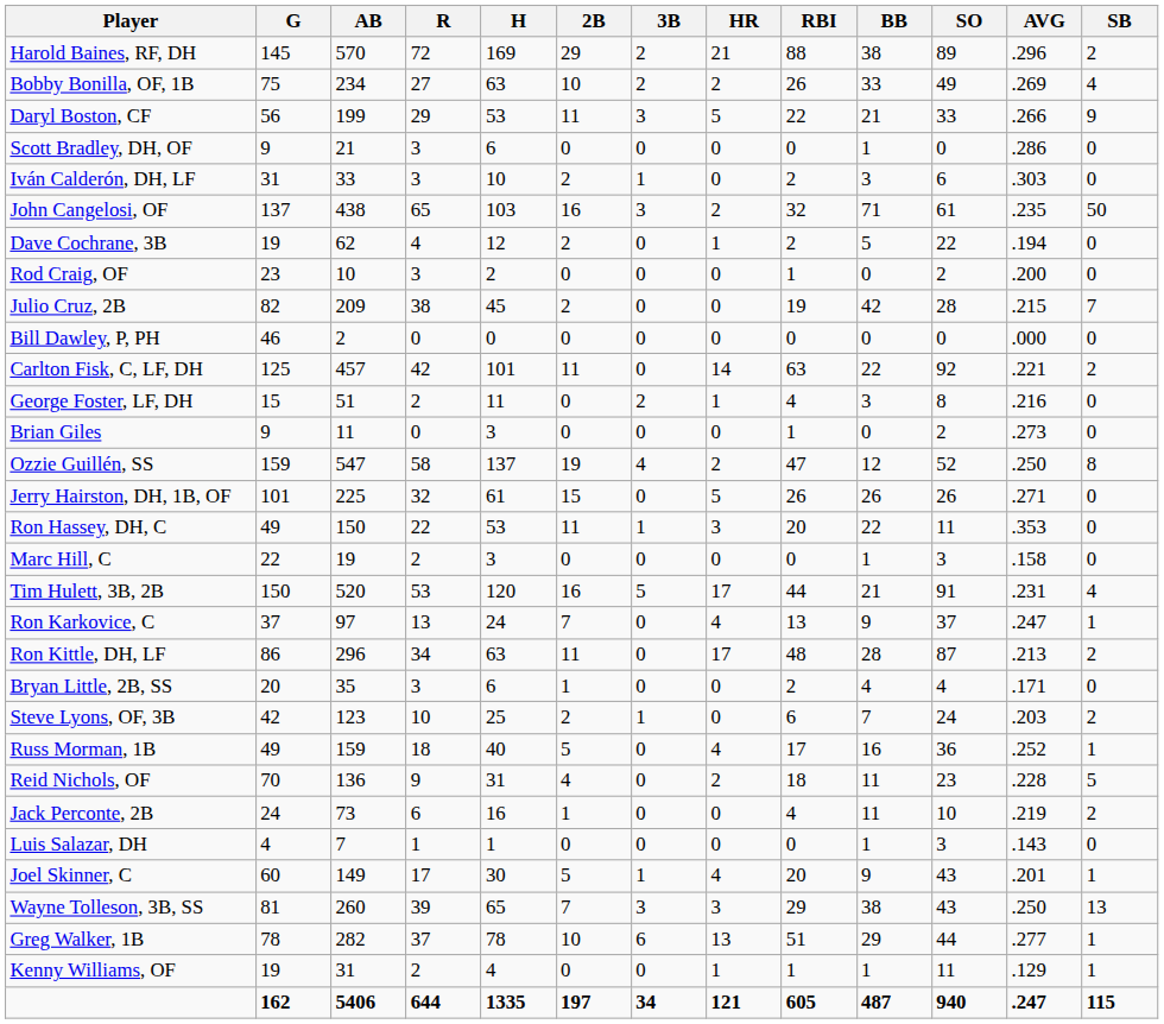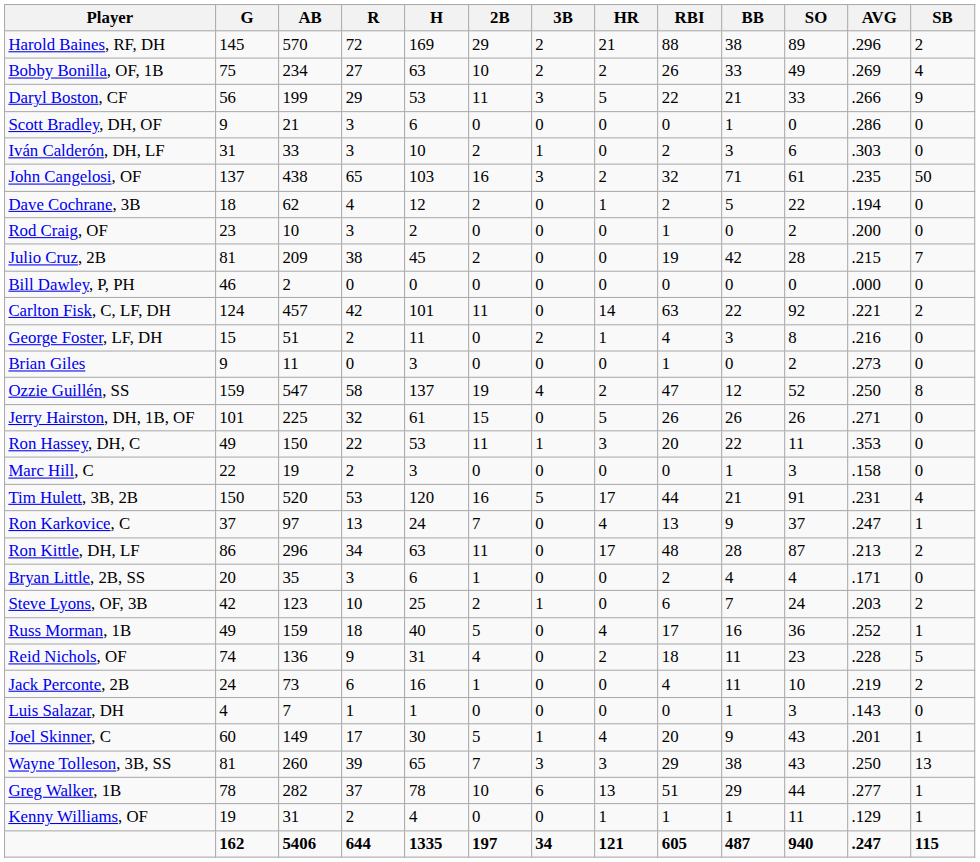 <table class="wikitable sortable">
 <tr>
 <th bgcolor="#DDDDFF" width="20%">Player</th>
 <th bgcolor="#DDDDFF" width="6%">G</th>
 <th bgcolor="#DDDDFF" width="6%">AB</th>
 <th bgcolor="#DDDDFF" width="6%">R</th>
 <th bgcolor="#DDDDFF" width="6%">H</th>
 <th bgcolor="#DDDDFF" width="6%">2B</th>
 <th bgcolor="#DDDDFF" width="6%">3B</th>
 <th bgcolor="#DDDDFF" width="6%">HR</th>
 <th bgcolor="#DDDDFF" width="6%">RBI</th>
 <th bgcolor="#DDDDFF" width="6%">BB</th>
 <th bgcolor="#DDDDFF" width="6%">SO</th>
 <th bgcolor="#DDDDFF" width="6%">AVG</th>
 <th bgcolor="#DDDDFF" width="6%">SB</th>
 </tr>
 <tr>
 <td><a href='#'>Harold Baines</a>, RF, DH</td>
 <td>145</td>
 <td>570</td>
 <td>72</td>
 <td>169</td>
 <td>29</td>
 <td>2</td>
 <td>21</td>
 <td>88</td>
 <td>38</td>
 <td>89</td>
 <td>.296</td>
 <td>2</td>
 </tr>
 <tr>
 <td><a href='#'>Bobby Bonilla</a>, OF, 1B</td>
 <td>75</td>
 <td>234</td>
 <td>27</td>
 <td>63</td>
 <td>10</td>
 <td>2</td>
 <td>2</td>
 <td>26</td>
 <td>33</td>
 <td>49</td>
 <td>.269</td>
 <td>4</td>
 </tr>
 <tr>
 <td><a href='#'>Daryl Boston</a>, CF</td>
 <td>56</td>
 <td>199</td>
 <td>29</td>
 <td>53</td>
 <td>11</td>
 <td>3</td>
 <td>5</td>
 <td>22</td>
 <td>21</td>
 <td>33</td>
 <td>.266</td>
 <td>9</td>
 </tr>
 <tr>
 <td><a href='#'>Scott Bradley</a>, DH, OF</td>
 <td>9</td>
 <td>21</td>
 <td>3</td>
 <td>6</td>
 <td>0</td>
 <td>0</td>
 <td>0</td>
 <td>0</td>
 <td>1</td>
 <td>0</td>
 <td>.286</td>
 <td>0</td>
 </tr>
 <tr>
 <td><a href='#'>Iván Calderón</a>, DH, LF</td>
 <td>31</td>
 <td>33</td>
 <td>3</td>
 <td>10</td>
 <td>2</td>
 <td>1</td>
 <td>0</td>
 <td>2</td>
 <td>3</td>
 <td>6</td>
 <td>.303</td>
 <td>0</td>
 </tr>
 <tr>
 <td><a href='#'>John Cangelosi</a>, OF</td>
 <td>137</td>
 <td>438</td>
 <td>65</td>
 <td>103</td>
 <td>16</td>
 <td>3</td>
 <td>2</td>
 <td>32</td>
 <td>71</td>
 <td>61</td>
 <td>.235</td>
 <td>50</td>
 </tr>
 <tr>
 <td><a href='#'>Dave Cochrane</a>, 3B</td>
-<td>19</td>
+<td>18</td>
 <td>62</td>
 <td>4</td>
 <td>12</td>
 <td>2</td>
 <td>0</td>
 <td>1</td>
 <td>2</td>
 <td>5</td>
 <td>22</td>
 <td>.194</td>
 <td>0</td>
 </tr>
 <tr>
 <td><a href='#'>Rod Craig</a>, OF</td>
 <td>23</td>
 <td>10</td>
 <td>3</td>
 <td>2</td>
 <td>0</td>
 <td>0</td>
 <td>0</td>
 <td>1</td>
 <td>0</td>
 <td>2</td>
 <td>.200</td>
 <td>0</td>
 </tr>
 <tr>
 <td><a href='#'>Julio Cruz</a>, 2B</td>
-<td>82</td>
+<td>81</td>
 <td>209</td>
 <td>38</td>
 <td>45</td>
 <td>2</td>
 <td>0</td>
 <td>0</td>
 <td>19</td>
 <td>42</td>
 <td>28</td>
 <td>.215</td>
 <td>7</td>
 </tr>
 <tr>
 <td><a href='#'>Bill Dawley</a>, P, PH</td>
 <td>46</td>
 <td>2</td>
 <td>0</td>
 <td>0</td>
 <td>0</td>
 <td>0</td>
 <td>0</td>
 <td>0</td>
 <td>0</td>
 <td>0</td>
 <td>.000</td>
 <td>0</td>
 </tr>
 <tr>
 <td><a href='#'>Carlton Fisk</a>, C, LF, DH</td>
-<td>125</td>
+<td>124</td>
 <td>457</td>
 <td>42</td>
 <td>101</td>
 <td>11</td>
 <td>0</td>
 <td>14</td>
 <td>63</td>
 <td>22</td>
 <td>92</td>
 <td>.221</td>
 <td>2</td>
 </tr>
 <tr>
 <td><a href='#'>George Foster</a>, LF, DH</td>
 <td>15</td>
 <td>51</td>
 <td>2</td>
 <td>11</td>
 <td>0</td>
 <td>2</td>
 <td>1</td>
 <td>4</td>
 <td>3</td>
 <td>8</td>
 <td>.216</td>
 <td>0</td>
 </tr>
 <tr>
 <td><a href='#'>Brian Giles</a></td>
 <td>9</td>
 <td>11</td>
 <td>0</td>
 <td>3</td>
 <td>0</td>
 <td>0</td>
 <td>0</td>
 <td>1</td>
 <td>0</td>
 <td>2</td>
 <td>.273</td>
 <td>0</td>
 </tr>
 <tr>
 <td><a href='#'>Ozzie Guillén</a>, SS</td>
 <td>159</td>
 <td>547</td>
 <td>58</td>
 <td>137</td>
 <td>19</td>
 <td>4</td>
 <td>2</td>
 <td>47</td>
 <td>12</td>
 <td>52</td>
 <td>.250</td>
 <td>8</td>
 </tr>
 <tr>
 <td><a href='#'>Jerry Hairston</a>, DH, 1B, OF</td>
 <td>101</td>
 <td>225</td>
 <td>32</td>
 <td>61</td>
 <td>15</td>
 <td>0</td>
 <td>5</td>
 <td>26</td>
 <td>26</td>
 <td>26</td>
 <td>.271</td>
 <td>0</td>
 </tr>
 <tr>
 <td><a href='#'>Ron Hassey</a>, DH, C</td>
 <td>49</td>
 <td>150</td>
 <td>22</td>
 <td>53</td>
 <td>11</td>
 <td>1</td>
 <td>3</td>
 <td>20</td>
 <td>22</td>
 <td>11</td>
 <td>.353</td>
 <td>0</td>
 </tr>
 <tr>
 <td><a href='#'>Marc Hill</a>, C</td>
 <td>22</td>
 <td>19</td>
 <td>2</td>
 <td>3</td>
 <td>0</td>
 <td>0</td>
 <td>0</td>
 <td>0</td>
 <td>1</td>
 <td>3</td>
 <td>.158</td>
 <td>0</td>
 </tr>
 <tr>
 <td><a href='#'>Tim Hulett</a>, 3B, 2B</td>
 <td>150</td>
 <td>520</td>
 <td>53</td>
 <td>120</td>
 <td>16</td>
 <td>5</td>
 <td>17</td>
 <td>44</td>
 <td>21</td>
 <td>91</td>
 <td>.231</td>
 <td>4</td>
 </tr>
 <tr>
 <td><a href='#'>Ron Karkovice</a>, C</td>
 <td>37</td>
 <td>97</td>
 <td>13</td>
 <td>24</td>
 <td>7</td>
 <td>0</td>
 <td>4</td>
 <td>13</td>
 <td>9</td>
 <td>37</td>
 <td>.247</td>
 <td>1</td>
 </tr>
 <tr>
 <td><a href='#'>Ron Kittle</a>, DH, LF</td>
 <td>86</td>
 <td>296</td>
 <td>34</td>
 <td>63</td>
 <td>11</td>
 <td>0</td>
 <td>17</td>
 <td>48</td>
 <td>28</td>
 <td>87</td>
 <td>.213</td>
 <td>2</td>
 </tr>
 <tr>
 <td><a href='#'>Bryan Little</a>, 2B, SS</td>
 <td>20</td>
 <td>35</td>
 <td>3</td>
 <td>6</td>
 <td>1</td>
 <td>0</td>
 <td>0</td>
 <td>2</td>
 <td>4</td>
 <td>4</td>
 <td>.171</td>
 <td>0</td>
 </tr>
 <tr>
 <td><a href='#'>Steve Lyons</a>, OF, 3B</td>
 <td>42</td>
 <td>123</td>
 <td>10</td>
 <td>25</td>
 <td>2</td>
 <td>1</td>
 <td>0</td>
 <td>6</td>
 <td>7</td>
 <td>24</td>
 <td>.203</td>
 <td>2</td>
 </tr>
 <tr>
 <td><a href='#'>Russ Morman</a>, 1B</td>
 <td>49</td>
 <td>159</td>
 <td>18</td>
 <td>40</td>
 <td>5</td>
 <td>0</td>
 <td>4</td>
 <td>17</td>
 <td>16</td>
 <td>36</td>
 <td>.252</td>
 <td>1</td>
 </tr>
 <tr>
 <td><a href='#'>Reid Nichols</a>, OF</td>
-<td>70</td>
+<td>74</td>
 <td>136</td>
 <td>9</td>
 <td>31</td>
 <td>4</td>
 <td>0</td>
 <td>2</td>
 <td>18</td>
 <td>11</td>
 <td>23</td>
 <td>.228</td>
 <td>5</td>
 </tr>
 <tr>
 <td><a href='#'>Jack Perconte</a>, 2B</td>
 <td>24</td>
 <td>73</td>
 <td>6</td>
 <td>16</td>
 <td>1</td>
 <td>0</td>
 <td>0</td>
 <td>4</td>
 <td>11</td>
 <td>10</td>
 <td>.219</td>
 <td>2</td>
 </tr>
 <tr>
 <td><a href='#'>Luis Salazar</a>, DH</td>
 <td>4</td>
 <td>7</td>
 <td>1</td>
 <td>1</td>
 <td>0</td>
 <td>0</td>
 <td>0</td>
 <td>0</td>
 <td>1</td>
 <td>3</td>
 <td>.143</td>
 <td>0</td>
 </tr>
 <tr>
 <td><a href='#'>Joel Skinner</a>, C</td>
 <td>60</td>
 <td>149</td>
 <td>17</td>
 <td>30</td>
 <td>5</td>
 <td>1</td>
 <td>4</td>
 <td>20</td>
 <td>9</td>
 <td>43</td>
 <td>.201</td>
 <td>1</td>
 </tr>
 <tr>
 <td><a href='#'>Wayne Tolleson</a>, 3B, SS</td>
 <td>81</td>
 <td>260</td>
 <td>39</td>
 <td>65</td>
 <td>7</td>
 <td>3</td>
 <td>3</td>
 <td>29</td>
 <td>38</td>
 <td>43</td>
 <td>.250</td>
 <td>13</td>
 </tr>
 <tr>
 <td><a href='#'>Greg Walker</a>, 1B</td>
 <td>78</td>
 <td>282</td>
 <td>37</td>
 <td>78</td>
 <td>10</td>
 <td>6</td>
 <td>13</td>
 <td>51</td>
 <td>29</td>
 <td>44</td>
 <td>.277</td>
 <td>1</td>
 </tr>
 <tr>
 <td><a href='#'>Kenny Williams</a>, OF</td>
 <td>19</td>
 <td>31</td>
 <td>2</td>
 <td>4</td>
 <td>0</td>
 <td>0</td>
 <td>1</td>
 <td>1</td>
 <td>1</td>
 <td>11</td>
 <td>.129</td>
 <td>1</td>
 </tr>
 <tr class="sortbottom">
 <td></td>
 <td><strong>162</strong></td>
 <td><strong>5406</strong></td>
 <td><strong>644</strong></td>
 <td><strong>1335</strong></td>
 <td><strong>197</strong></td>
 <td><strong>34</strong></td>
 <td><strong>121</strong></td>
 <td><strong>605</strong></td>
 <td><strong>487</strong></td>
 <td><strong>940</strong></td>
 <td><strong>.247</strong></td>
 <td><strong>115</strong></td>
 </tr>
 </table>
